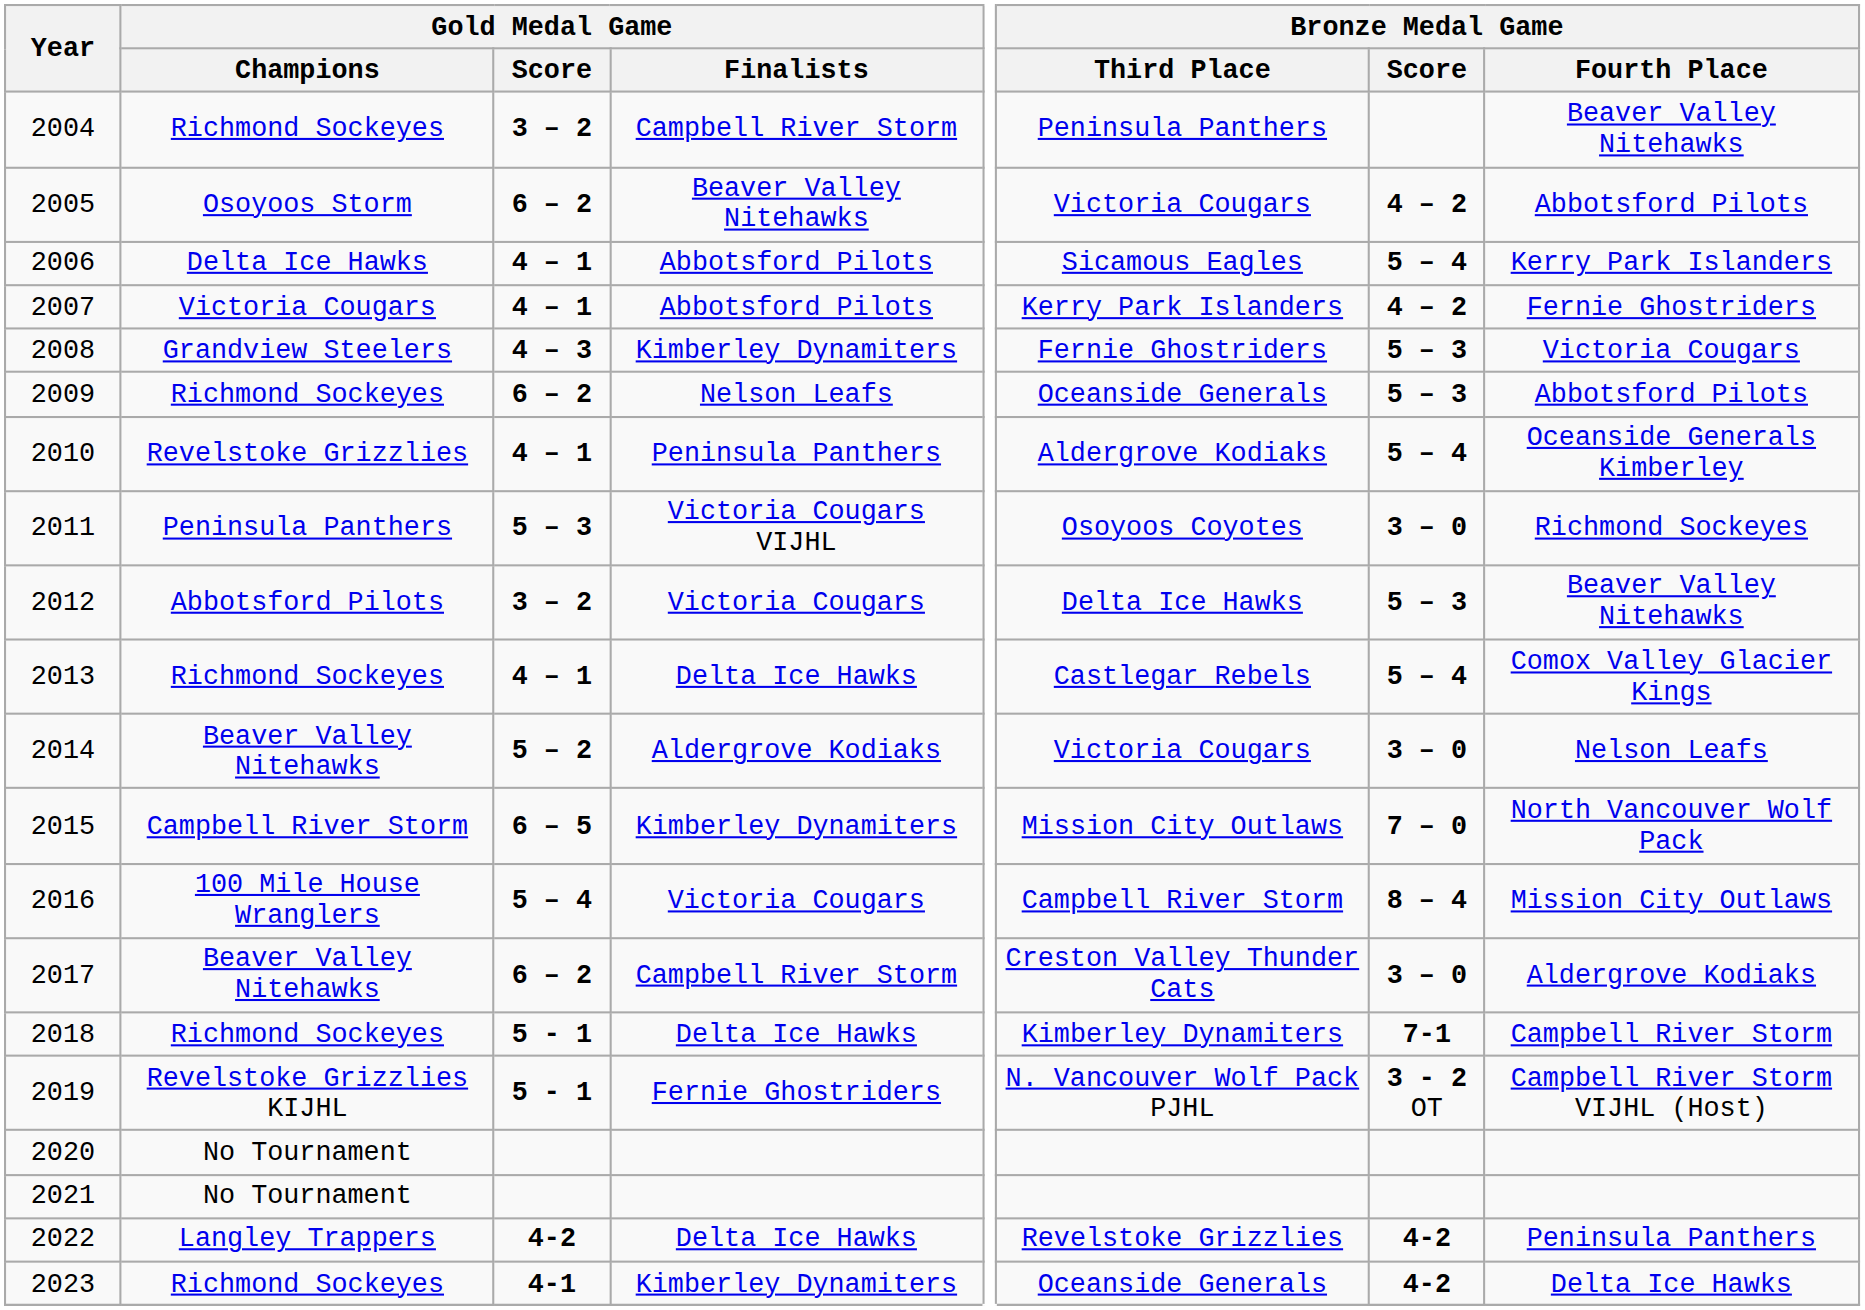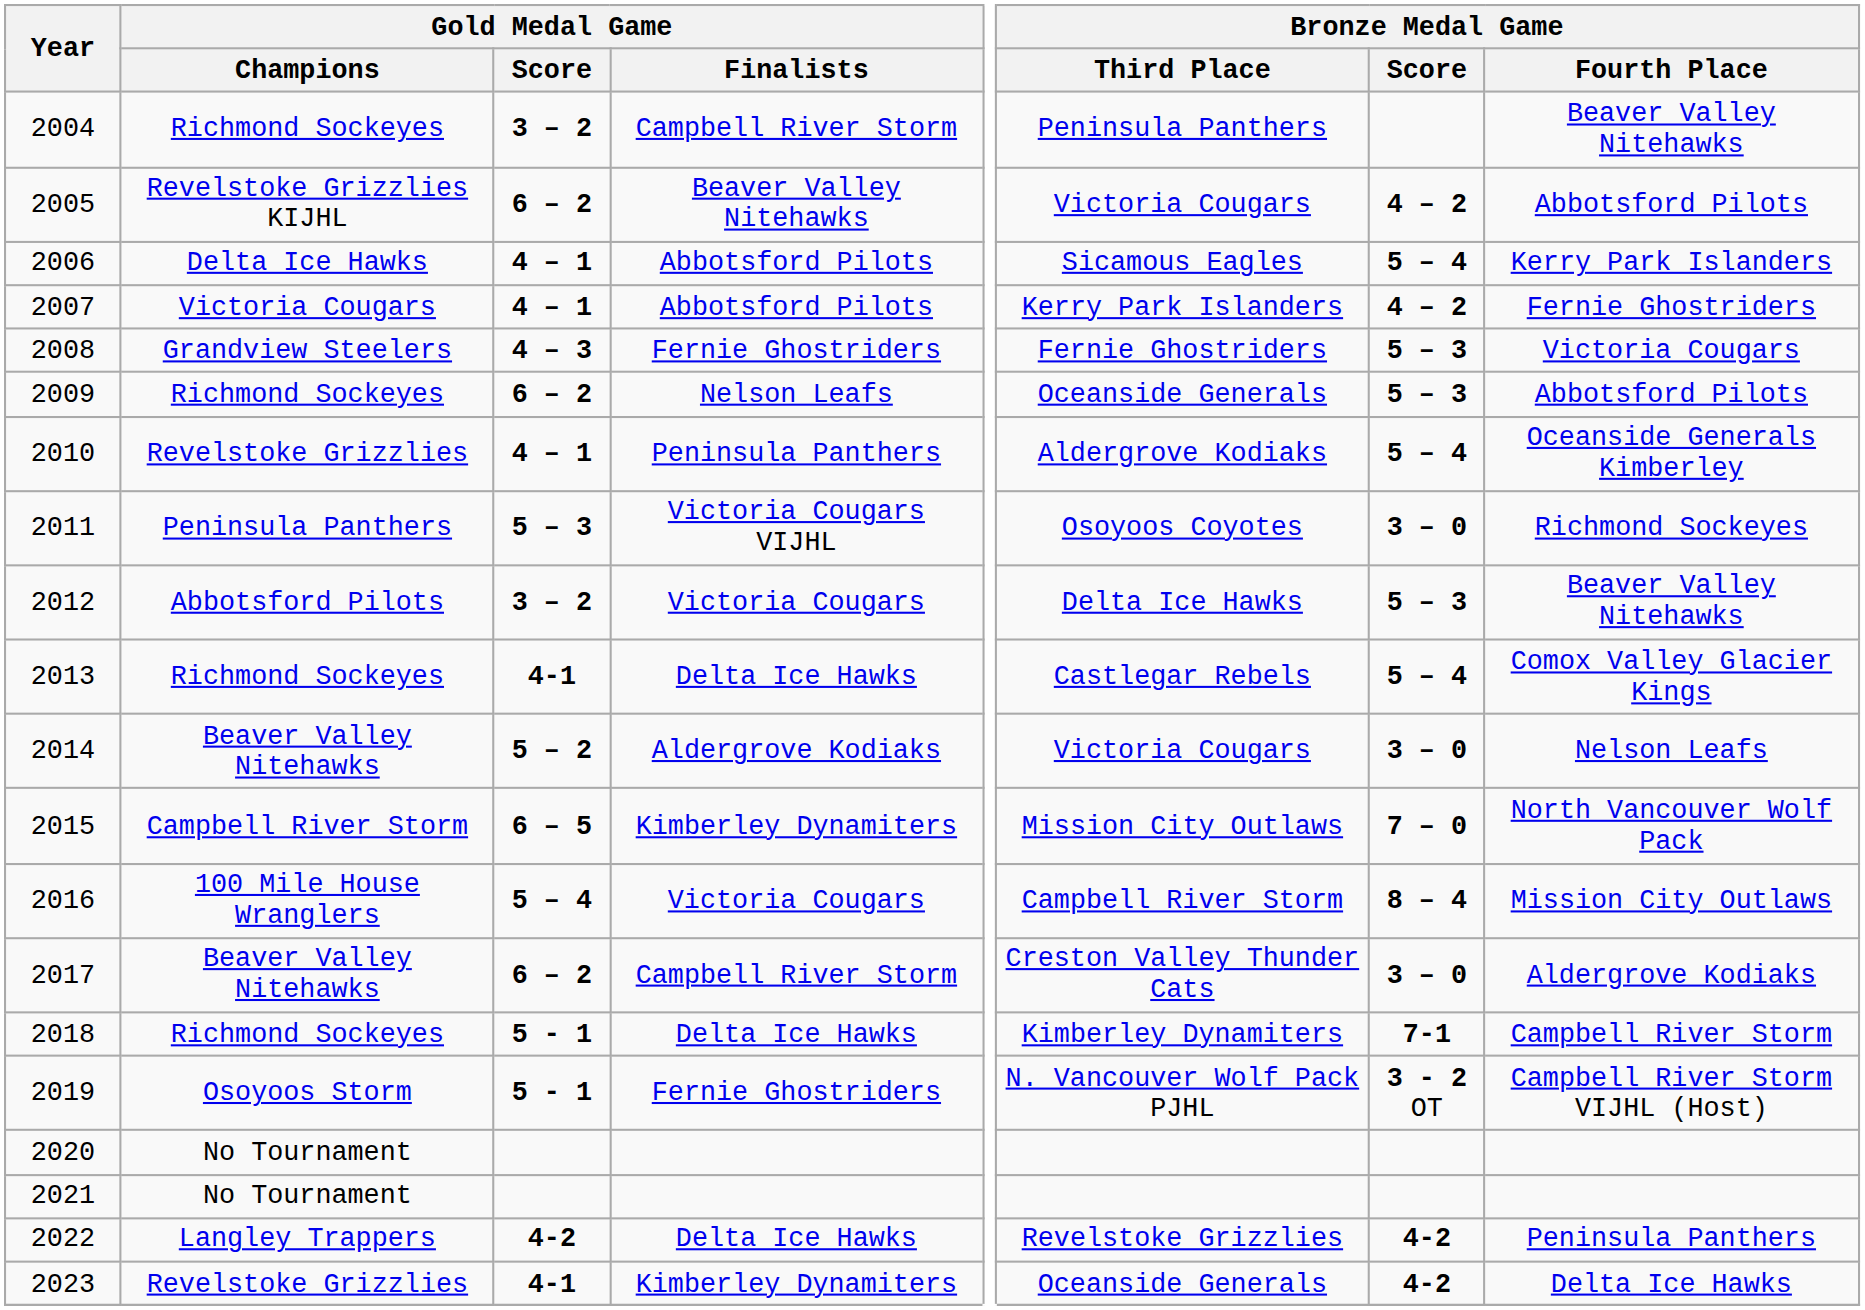 <table class="wikitable"  style="text-align:center;">
 <tr>
 <th rowspan="2" style="width: 50px;">Year</th>
 <th colspan="3">Gold Medal Game</th>
 <th rowspan="100" style="background:#fff; border-color:#fff #aaa"></th>
 <th colspan="3">Bronze Medal Game</th>
 </tr>
 <tr>
 <th style="width: 175px">Champions</th>
 <th style="width: 50px">Score</th>
 <th style="width: 175px">Finalists</th>
 <th style="width: 175px">Third Place</th>
 <th style="width: 50px">Score</th>
 <th style="width: 175px">Fourth Place</th>
 </tr>
 <tr>
 <td>2004</td>
 <td><a href='#'>Richmond Sockeyes</a><br></td>
 <td><strong>3 – 2</strong></td>
 <td><a href='#'>Campbell River Storm</a><br></td>
 <td><a href='#'>Peninsula Panthers</a><br></td>
 <td></td>
 <td><a href='#'>Beaver Valley Nitehawks</a><br></td>
 </tr>
 <tr>
 <td>2005</td>
-<td><a href='#'>Osoyoos Storm</a><br></td>
+<td><a href='#'>Revelstoke Grizzlies</a><br>KIJHL</td>
 <td><strong>6 – 2</strong></td>
 <td><a href='#'>Beaver Valley Nitehawks</a><br></td>
 <td><a href='#'>Victoria Cougars</a><br></td>
 <td><strong>4 – 2</strong></td>
 <td><a href='#'>Abbotsford Pilots</a><br></td>
 </tr>
 <tr>
 <td>2006</td>
 <td><a href='#'>Delta Ice Hawks</a><br></td>
 <td><strong>4 – 1</strong></td>
 <td><a href='#'>Abbotsford Pilots</a><br></td>
 <td><a href='#'>Sicamous Eagles</a><br></td>
 <td><strong>5 – 4</strong></td>
 <td><a href='#'>Kerry Park Islanders</a><br></td>
 </tr>
 <tr>
 <td>2007</td>
 <td><a href='#'>Victoria Cougars</a><br></td>
 <td><strong>4 – 1</strong></td>
 <td><a href='#'>Abbotsford Pilots</a><br></td>
 <td><a href='#'>Kerry Park Islanders</a><br></td>
 <td><strong>4 – 2</strong></td>
 <td><a href='#'>Fernie Ghostriders</a><br></td>
 </tr>
 <tr>
 <td>2008</td>
 <td><a href='#'>Grandview Steelers</a><br></td>
 <td><strong>4 – 3</strong></td>
-<td><a href='#'>Kimberley Dynamiters</a><br></td>
+<td><a href='#'>Fernie Ghostriders</a><br></td>
 <td><a href='#'>Fernie Ghostriders</a><br></td>
 <td><strong>5 – 3</strong></td>
 <td><a href='#'>Victoria Cougars</a><br></td>
 </tr>
 <tr>
 <td>2009</td>
 <td><a href='#'>Richmond Sockeyes</a><br></td>
 <td><strong>6 – 2</strong></td>
 <td><a href='#'>Nelson Leafs</a><br></td>
 <td><a href='#'>Oceanside Generals</a><br></td>
 <td><strong>5 – 3</strong></td>
 <td><a href='#'>Abbotsford Pilots</a><br></td>
 </tr>
 <tr>
 <td>2010</td>
 <td><a href='#'>Revelstoke Grizzlies</a><br></td>
 <td><strong>4 – 1</strong></td>
 <td><a href='#'>Peninsula Panthers</a><br></td>
 <td><a href='#'>Aldergrove Kodiaks</a><br></td>
 <td><strong>5 – 4</strong></td>
 <td><a href='#'>Oceanside Generals</a><br><a href='#'>Kimberley</a></td>
 </tr>
 <tr>
 <td>2011</td>
 <td><a href='#'>Peninsula Panthers</a><br></td>
 <td><strong>5 – 3</strong></td>
 <td><a href='#'>Victoria Cougars</a><br>VIJHL</td>
 <td><a href='#'>Osoyoos Coyotes</a><br></td>
 <td><strong>3 – 0</strong></td>
 <td><a href='#'>Richmond Sockeyes</a><br></td>
 </tr>
 <tr>
 <td>2012</td>
 <td><a href='#'>Abbotsford Pilots</a><br></td>
 <td><strong>3 – 2</strong><br></td>
 <td><a href='#'>Victoria Cougars</a><br></td>
 <td><a href='#'>Delta Ice Hawks</a><br></td>
 <td><strong>5 – 3</strong></td>
 <td><a href='#'>Beaver Valley Nitehawks</a><br></td>
 </tr>
 <tr>
 <td>2013</td>
 <td><a href='#'>Richmond Sockeyes</a><br></td>
-<td><strong>4 – 1</strong></td>
+<td><strong>4-1</strong></td>
 <td><a href='#'>Delta Ice Hawks</a><br></td>
 <td><a href='#'>Castlegar Rebels</a><br></td>
 <td><strong>5 – 4</strong></td>
 <td><a href='#'>Comox Valley Glacier Kings</a><br></td>
 </tr>
 <tr>
 <td>2014</td>
 <td><a href='#'>Beaver Valley Nitehawks</a><br></td>
 <td><strong>5 – 2</strong></td>
 <td><a href='#'>Aldergrove Kodiaks</a><br></td>
 <td><a href='#'>Victoria Cougars</a><br></td>
 <td><strong>3 – 0</strong></td>
 <td><a href='#'>Nelson Leafs</a><br></td>
 </tr>
 <tr>
 <td>2015</td>
 <td><a href='#'>Campbell River Storm</a><br></td>
 <td><strong>6 – 5</strong></td>
 <td><a href='#'>Kimberley Dynamiters</a><br></td>
 <td><a href='#'>Mission City Outlaws</a><br></td>
 <td><strong>7 – 0</strong></td>
 <td><a href='#'>North Vancouver Wolf Pack</a><br></td>
 </tr>
 <tr>
 <td>2016</td>
 <td><a href='#'>100 Mile House Wranglers</a><br></td>
 <td><strong>5 – 4</strong></td>
 <td><a href='#'>Victoria Cougars</a><br></td>
 <td><a href='#'>Campbell River Storm</a><br></td>
 <td><strong>8 – 4</strong></td>
 <td><a href='#'>Mission City Outlaws</a><br></td>
 </tr>
 <tr>
 <td>2017</td>
 <td><a href='#'>Beaver Valley Nitehawks</a><br></td>
 <td><strong>6 – 2</strong></td>
 <td><a href='#'>Campbell River Storm</a><br></td>
 <td><a href='#'>Creston Valley Thunder Cats</a><br></td>
 <td><strong>3 – 0</strong></td>
 <td><a href='#'>Aldergrove Kodiaks</a><br></td>
 </tr>
 <tr>
 <td>2018</td>
 <td><a href='#'>Richmond Sockeyes</a><br></td>
 <td><strong>5 - 1</strong></td>
 <td><a href='#'>Delta Ice Hawks</a><br></td>
 <td><a href='#'>Kimberley Dynamiters</a><br></td>
 <td><strong>7-1</strong></td>
 <td><a href='#'>Campbell River Storm</a><br></td>
 </tr>
 <tr>
 <td>2019</td>
-<td><a href='#'>Revelstoke Grizzlies</a><br>KIJHL</td>
+<td><a href='#'>Osoyoos Storm</a><br></td>
 <td><strong>5 - 1</strong></td>
 <td><a href='#'>Fernie Ghostriders</a><br></td>
 <td><a href='#'>N. Vancouver Wolf Pack</a><br>PJHL</td>
 <td><strong>3 - 2</strong><br>OT</td>
 <td><a href='#'>Campbell River Storm</a><br>VIJHL (Host)</td>
 </tr>
 <tr>
 <td>2020</td>
 <td>No Tournament<br></td>
 <td></td>
 <td></td>
 <td></td>
 <td></td>
 <td></td>
 </tr>
 <tr>
 <td>2021</td>
 <td>No Tournament<br></td>
 <td></td>
 <td></td>
 <td></td>
 <td></td>
 <td></td>
 </tr>
 <tr>
 <td>2022</td>
 <td><a href='#'>Langley Trappers</a><br></td>
 <td><strong>4-2</strong></td>
 <td><a href='#'>Delta Ice Hawks</a><br></td>
 <td><a href='#'>Revelstoke Grizzlies</a><br></td>
 <td><strong>4-2</strong></td>
 <td><a href='#'>Peninsula Panthers</a><br></td>
 </tr>
 <tr>
 <td>2023</td>
-<td><a href='#'>Richmond Sockeyes</a><br></td>
+<td><a href='#'>Revelstoke Grizzlies</a><br></td>
 <td><strong>4-1</strong></td>
 <td><a href='#'>Kimberley Dynamiters</a><br></td>
 <td><a href='#'>Oceanside Generals</a><br></td>
 <td><strong>4-2</strong></td>
 <td><a href='#'>Delta Ice Hawks</a><br></td>
 </tr>
 <tr>
 </tr>
 </table>
